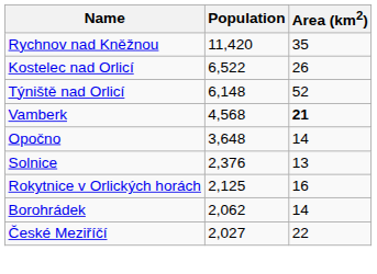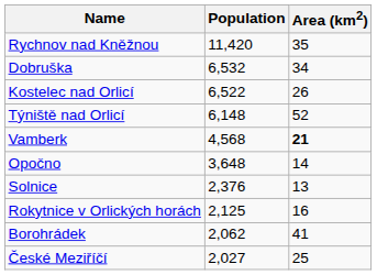 <table class="wikitable sortable">
 <tr>
 <th>Name</th>
 <th>Population</th>
 <th>Area (km<sup>2</sup>)</th>
 </tr>
 <tr>
 <td><a href='#'>Rychnov nad Kněžnou</a></td>
 <td>11,420</td>
 <td>35</td>
+</tr>
+<tr>
+<td><a href='#'>Dobruška</a></td>
+<td>6,532</td>
+<td>34</td>
 </tr>
 <tr>
 <td><a href='#'>Kostelec nad Orlicí</a></td>
 <td>6,522</td>
 <td>26</td>
 </tr>
 <tr>
 <td><a href='#'>Týniště nad Orlicí</a></td>
 <td>6,148</td>
 <td>52</td>
 </tr>
 <tr>
 <td><a href='#'>Vamberk</a></td>
 <td>4,568</td>
 <td><strong>21</strong></td>
 </tr>
 <tr>
 <td><a href='#'>Opočno</a></td>
 <td>3,648</td>
 <td>14</td>
 </tr>
 <tr>
 <td><a href='#'>Solnice</a></td>
 <td>2,376</td>
 <td>13</td>
 </tr>
 <tr>
 <td><a href='#'>Rokytnice v Orlických horách</a></td>
 <td>2,125</td>
 <td>16</td>
 </tr>
 <tr>
 <td><a href='#'>Borohrádek</a></td>
 <td>2,062</td>
-<td>14</td>
+<td>41</td>
 </tr>
 <tr>
 <td><a href='#'>České Meziříčí</a></td>
 <td>2,027</td>
-<td>22</td>
+<td>25</td>
 </tr>
 </table>
